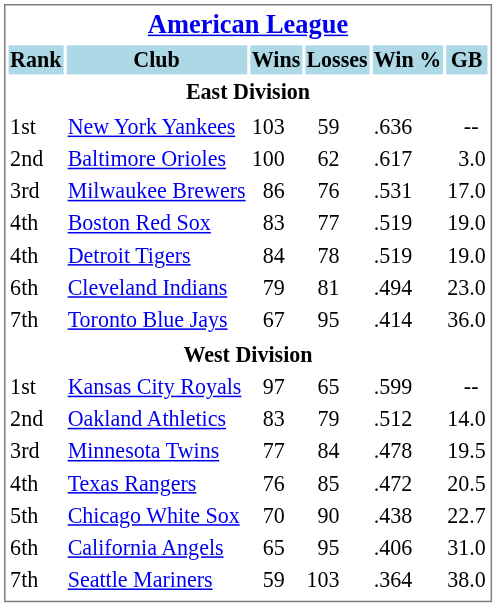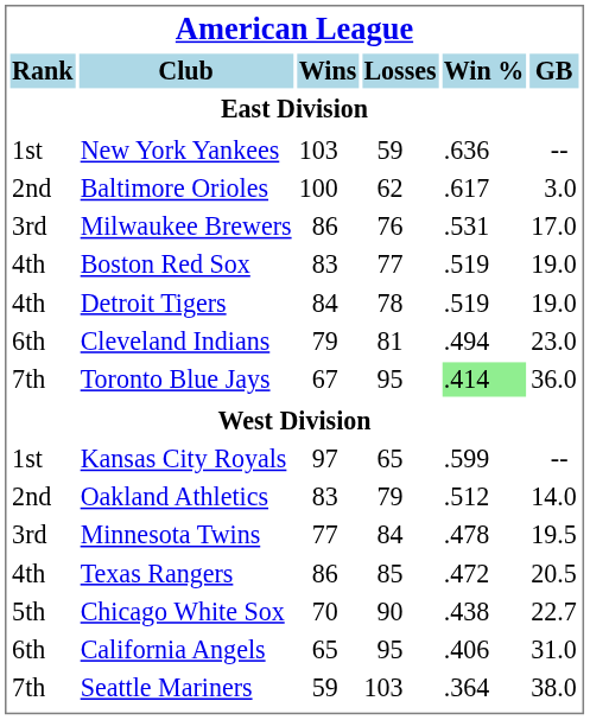 <table cellpadding="1" style="width:auto;font-size: 90%; border: 1px solid gray;">
 <tr align="center" style="font-size: larger;">
 <th colspan=6><a href='#'>American League</a></th>
 </tr>
 <tr style="background:lightblue;">
 <th>Rank</th>
 <th>Club</th>
 <th>Wins</th>
 <th>Losses</th>
 <th>Win %</th>
 <th>GB</th>
 </tr>
 <tr align="center" style="vertical-align: middle;" style="background:lightblue;">
 <th colspan=6>East Division</th>
 </tr>
 <tr>
 </tr>
 <tr>
 <td>1st</td>
 <td><a href='#'>New York Yankees</a></td>
 <td>103</td>
 <td>  59</td>
 <td>.636</td>
 <td>   --</td>
 </tr>
 <tr>
 <td>2nd</td>
 <td><a href='#'>Baltimore Orioles</a></td>
 <td>100</td>
 <td>  62</td>
 <td>.617</td>
 <td>  3.0</td>
 </tr>
 <tr>
 <td>3rd</td>
 <td><a href='#'>Milwaukee Brewers</a></td>
 <td>  86</td>
 <td>  76</td>
 <td>.531</td>
 <td>17.0</td>
 </tr>
 <tr>
 <td>4th</td>
 <td><a href='#'>Boston Red Sox</a></td>
 <td>  83</td>
 <td>  77</td>
 <td>.519</td>
 <td>19.0</td>
 </tr>
 <tr>
 <td>4th</td>
 <td><a href='#'>Detroit Tigers</a></td>
 <td>  84</td>
 <td>  78</td>
 <td>.519</td>
 <td>19.0</td>
 </tr>
 <tr>
 <td>6th</td>
 <td><a href='#'>Cleveland Indians</a></td>
 <td>  79</td>
 <td>  81</td>
 <td>.494</td>
 <td>23.0</td>
 </tr>
 <tr>
 <td>7th</td>
 <td><a href='#'>Toronto Blue Jays</a></td>
 <td>  67</td>
 <td>  95</td>
-<td>.414</td>
+<td style="background: lightgreen;">.414</td>
 <td>36.0</td>
 </tr>
 <tr>
 </tr>
 <tr align="center" style="vertical-align: middle;" style="background:lightblue;">
 <th colspan=6>West Division</th>
 </tr>
 <tr>
 <td>1st</td>
 <td><a href='#'>Kansas City Royals</a></td>
 <td>  97</td>
 <td>  65</td>
 <td>.599</td>
 <td>   --</td>
 </tr>
 <tr>
 <td>2nd</td>
 <td><a href='#'>Oakland Athletics</a></td>
 <td>  83</td>
 <td>  79</td>
 <td>.512</td>
 <td>14.0</td>
 </tr>
 <tr>
 <td>3rd</td>
 <td><a href='#'>Minnesota Twins</a></td>
 <td>  77</td>
 <td>  84</td>
 <td>.478</td>
 <td>19.5</td>
 </tr>
 <tr>
 <td>4th</td>
 <td><a href='#'>Texas Rangers</a></td>
-<td>  76</td>
+<td>  86</td>
 <td>  85</td>
 <td>.472</td>
 <td>20.5</td>
 </tr>
 <tr>
 <td>5th</td>
 <td><a href='#'>Chicago White Sox</a></td>
 <td>  70</td>
 <td>  90</td>
 <td>.438</td>
 <td>22.7</td>
 </tr>
 <tr>
 <td>6th</td>
 <td><a href='#'>California Angels</a></td>
 <td>  65</td>
 <td>  95</td>
 <td>.406</td>
 <td>31.0</td>
 </tr>
 <tr>
 <td>7th</td>
 <td><a href='#'>Seattle Mariners</a></td>
 <td>  59</td>
 <td>103</td>
 <td>.364</td>
 <td>38.0</td>
 </tr>
 <tr>
 </tr>
 </table>
